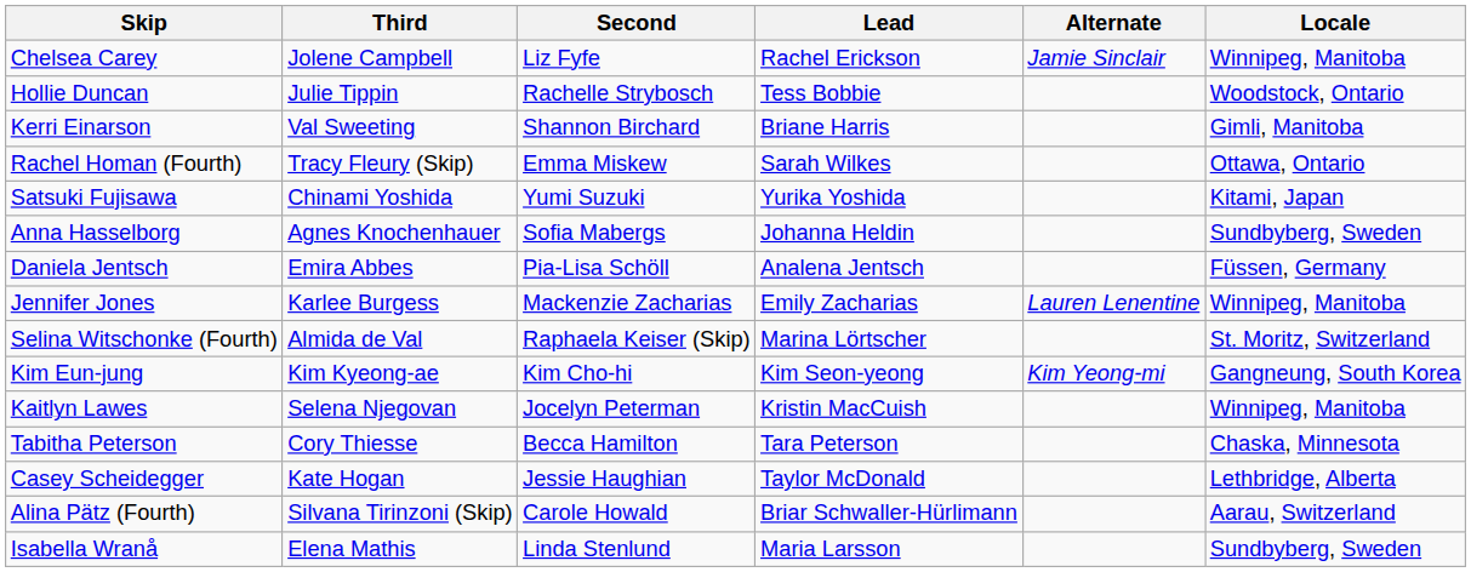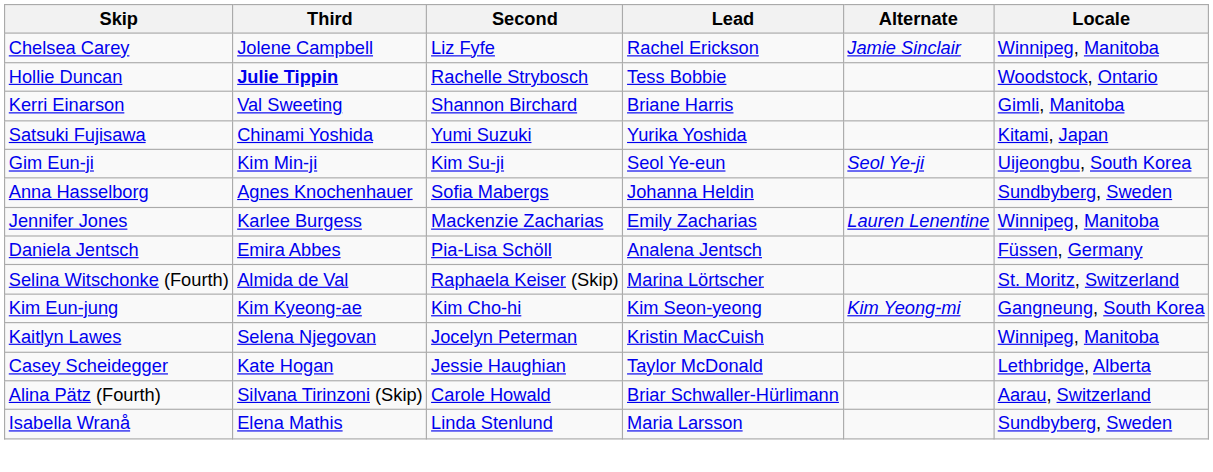 <table class=wikitable>
 <tr>
 <th scope="col">Skip</th>
 <th scope="col">Third</th>
 <th scope="col">Second</th>
 <th scope="col">Lead</th>
 <th scope="col">Alternate</th>
 <th scope="col">Locale</th>
 </tr>
 <tr>
 <td><a href='#'>Chelsea Carey</a></td>
 <td><a href='#'>Jolene Campbell</a></td>
 <td><a href='#'>Liz Fyfe</a></td>
 <td><a href='#'>Rachel Erickson</a></td>
 <td><em><a href='#'>Jamie Sinclair</a></em></td>
 <td> <a href='#'>Winnipeg</a>, <a href='#'>Manitoba</a></td>
 </tr>
 <tr>
 <td><a href='#'>Hollie Duncan</a></td>
-<td><a href='#'>Julie Tippin</a></td>
+<td><strong><a href='#'>Julie Tippin</a></strong></td>
 <td><a href='#'>Rachelle Strybosch</a></td>
 <td><a href='#'>Tess Bobbie</a></td>
 <td></td>
 <td> <a href='#'>Woodstock</a>, <a href='#'>Ontario</a></td>
 </tr>
 <tr>
 <td><a href='#'>Kerri Einarson</a></td>
 <td><a href='#'>Val Sweeting</a></td>
 <td><a href='#'>Shannon Birchard</a></td>
 <td><a href='#'>Briane Harris</a></td>
 <td></td>
 <td> <a href='#'>Gimli</a>, <a href='#'>Manitoba</a></td>
 </tr>
 <tr>
-<td><a href='#'>Rachel Homan</a> (Fourth)</td>
-<td><a href='#'>Tracy Fleury</a> (Skip)</td>
-<td><a href='#'>Emma Miskew</a></td>
-<td><a href='#'>Sarah Wilkes</a></td>
-<td></td>
-<td> <a href='#'>Ottawa</a>, <a href='#'>Ontario</a></td>
-</tr>
-<tr>
 <td><a href='#'>Satsuki Fujisawa</a></td>
 <td><a href='#'>Chinami Yoshida</a></td>
 <td><a href='#'>Yumi Suzuki</a></td>
 <td><a href='#'>Yurika Yoshida</a></td>
 <td></td>
 <td> <a href='#'>Kitami</a>, <a href='#'>Japan</a></td>
+</tr>
+<tr>
+<td><a href='#'>Gim Eun-ji</a></td>
+<td><a href='#'>Kim Min-ji</a></td>
+<td><a href='#'>Kim Su-ji</a></td>
+<td><a href='#'>Seol Ye-eun</a></td>
+<td><em><a href='#'>Seol Ye-ji</a></em></td>
+<td> <a href='#'>Uijeongbu</a>, <a href='#'>South Korea</a></td>
 </tr>
 <tr>
 <td><a href='#'>Anna Hasselborg</a></td>
 <td><a href='#'>Agnes Knochenhauer</a></td>
 <td><a href='#'>Sofia Mabergs</a></td>
 <td><a href='#'>Johanna Heldin</a></td>
 <td></td>
 <td> <a href='#'>Sundbyberg</a>, <a href='#'>Sweden</a></td>
 </tr>
 <tr>
+<td><a href='#'>Jennifer Jones</a></td>
+<td><a href='#'>Karlee Burgess</a></td>
+<td><a href='#'>Mackenzie Zacharias</a></td>
+<td><a href='#'>Emily Zacharias</a></td>
+<td><em><a href='#'>Lauren Lenentine</a></em></td>
+<td> <a href='#'>Winnipeg</a>, <a href='#'>Manitoba</a></td>
+</tr>
+<tr>
 <td><a href='#'>Daniela Jentsch</a></td>
 <td><a href='#'>Emira Abbes</a></td>
 <td><a href='#'>Pia-Lisa Schöll</a></td>
 <td><a href='#'>Analena Jentsch</a></td>
 <td></td>
 <td> <a href='#'>Füssen</a>, <a href='#'>Germany</a></td>
-</tr>
-<tr>
-<td><a href='#'>Jennifer Jones</a></td>
-<td><a href='#'>Karlee Burgess</a></td>
-<td><a href='#'>Mackenzie Zacharias</a></td>
-<td><a href='#'>Emily Zacharias</a></td>
-<td><em><a href='#'>Lauren Lenentine</a></em></td>
-<td> <a href='#'>Winnipeg</a>, <a href='#'>Manitoba</a></td>
 </tr>
 <tr>
 <td><a href='#'>Selina Witschonke</a> (Fourth)</td>
 <td><a href='#'>Almida de Val</a></td>
 <td><a href='#'>Raphaela Keiser</a> (Skip)</td>
 <td><a href='#'>Marina Lörtscher</a></td>
 <td></td>
 <td> <a href='#'>St. Moritz</a>, <a href='#'>Switzerland</a></td>
 </tr>
 <tr>
 <td><a href='#'>Kim Eun-jung</a></td>
 <td><a href='#'>Kim Kyeong-ae</a></td>
 <td><a href='#'>Kim Cho-hi</a></td>
 <td><a href='#'>Kim Seon-yeong</a></td>
 <td><em><a href='#'>Kim Yeong-mi</a></em></td>
 <td> <a href='#'>Gangneung</a>, <a href='#'>South Korea</a></td>
 </tr>
 <tr>
 <td><a href='#'>Kaitlyn Lawes</a></td>
 <td><a href='#'>Selena Njegovan</a></td>
 <td><a href='#'>Jocelyn Peterman</a></td>
 <td><a href='#'>Kristin MacCuish</a></td>
 <td></td>
 <td> <a href='#'>Winnipeg</a>, <a href='#'>Manitoba</a></td>
 </tr>
 <tr>
-<td><a href='#'>Tabitha Peterson</a></td>
-<td><a href='#'>Cory Thiesse</a></td>
-<td><a href='#'>Becca Hamilton</a></td>
-<td><a href='#'>Tara Peterson</a></td>
-<td></td>
-<td> <a href='#'>Chaska</a>, <a href='#'>Minnesota</a></td>
-</tr>
-<tr>
 <td><a href='#'>Casey Scheidegger</a></td>
 <td><a href='#'>Kate Hogan</a></td>
 <td><a href='#'>Jessie Haughian</a></td>
 <td><a href='#'>Taylor McDonald</a></td>
 <td></td>
 <td> <a href='#'>Lethbridge</a>, <a href='#'>Alberta</a></td>
 </tr>
 <tr>
 <td><a href='#'>Alina Pätz</a> (Fourth)</td>
 <td><a href='#'>Silvana Tirinzoni</a> (Skip)</td>
 <td><a href='#'>Carole Howald</a></td>
 <td><a href='#'>Briar Schwaller-Hürlimann</a></td>
 <td></td>
 <td> <a href='#'>Aarau</a>, <a href='#'>Switzerland</a></td>
 </tr>
 <tr>
 <td><a href='#'>Isabella Wranå</a></td>
 <td><a href='#'>Elena Mathis</a></td>
 <td><a href='#'>Linda Stenlund</a></td>
 <td><a href='#'>Maria Larsson</a></td>
 <td></td>
 <td> <a href='#'>Sundbyberg</a>, <a href='#'>Sweden</a></td>
 </tr>
 </table>
